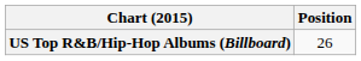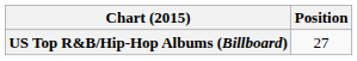 <table class="wikitable plainrowheaders" style="text-align:center">
 <tr>
 <th scope="col">Chart (2015)</th>
 <th scope="col">Position</th>
 </tr>
 <tr>
 <th scope="row">US Top R&B/Hip-Hop Albums (<em>Billboard</em>)</th>
-<td>26</td>
+<td>27</td>
 </tr>
 </table>
